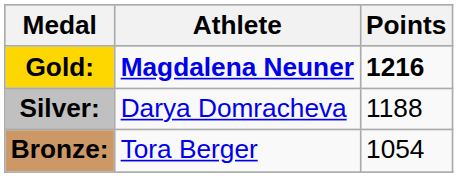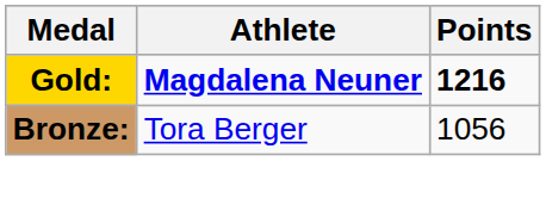 <table class="wikitable">
 <tr>
 <th><strong>Medal</strong></th>
 <th><strong>Athlete</strong></th>
 <th><strong>Points</strong></th>
 </tr>
 <tr>
 <td style="text-align:center;background-color:gold;"><strong>Gold:</strong></td>
 <td> <strong><a href='#'>Magdalena Neuner</a></strong></td>
 <td><strong>1216</strong></td>
 </tr>
 <tr>
-<td style="text-align:center;background-color:silver;"><strong>Silver:</strong></td>
-<td> <a href='#'>Darya Domracheva</a></td>
-<td>1188</td>
-</tr>
-<tr>
 <td style="text-align:center;background-color:#CC9966;"><strong>Bronze:</strong></td>
 <td> <a href='#'>Tora Berger</a></td>
-<td>1054</td>
+<td>1056</td>
 </tr>
 </table>
